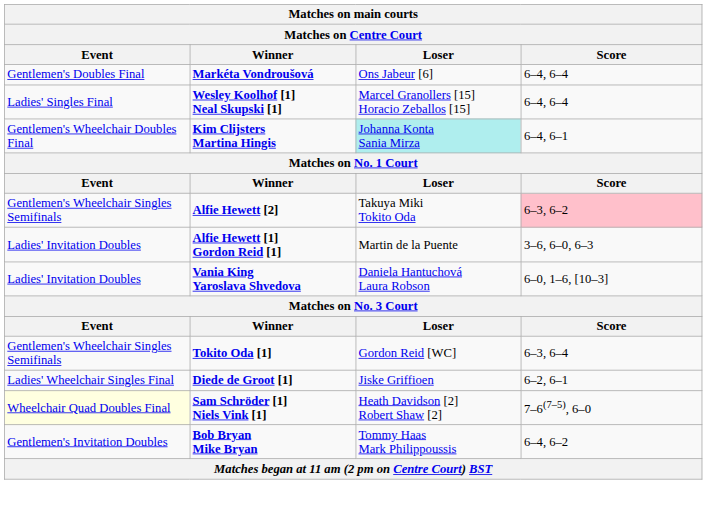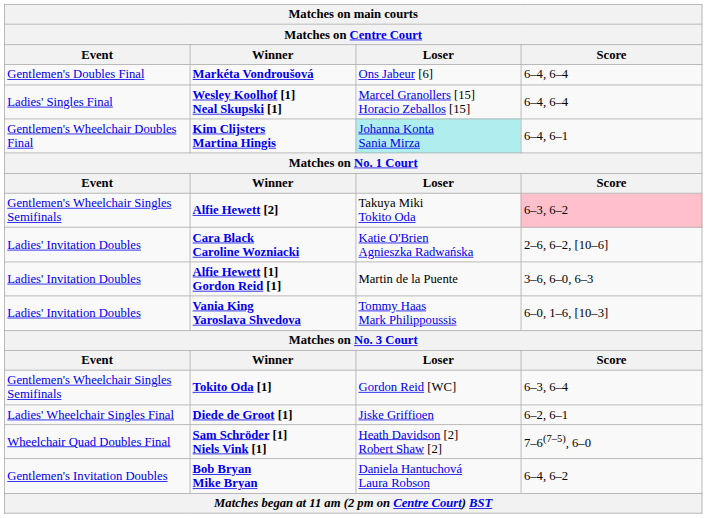 <table class="wikitable collapsible uncollapsed" style="margin:auto;">
 <tr>
 <th colspan="4" style="white-space:nowrap;">Matches on main courts</th>
 </tr>
 <tr>
 <th colspan="4">Matches on <a href='#'>Centre Court</a></th>
 </tr>
 <tr>
 <th width="250">Event</th>
 <th width="220">Winner</th>
 <th width="220">Loser</th>
 <th width="250">Score</th>
 </tr>
 <tr>
 <td><a href='#'>Gentlemen's Doubles Final</a></td>
 <td><strong> <a href='#'>Markéta Vondroušová</a></strong></td>
 <td> <a href='#'>Ons Jabeur</a> [6]</td>
 <td>6–4, 6–4</td>
 </tr>
 <tr>
 <td><a href='#'>Ladies' Singles Final</a></td>
 <td><strong> <a href='#'>Wesley Koolhof</a> [1]<br> <a href='#'>Neal Skupski</a> [1]</strong></td>
 <td> <a href='#'>Marcel Granollers</a> [15]<br> <a href='#'>Horacio Zeballos</a> [15]</td>
 <td>6–4, 6–4</td>
 </tr>
 <tr>
 <td><a href='#'>Gentlemen's Wheelchair Doubles Final</a></td>
 <td><strong> <a href='#'>Kim Clijsters</a><br> <a href='#'>Martina Hingis</a></strong></td>
 <td style="background: paleturquoise;"> <a href='#'>Johanna Konta</a><br> <a href='#'>Sania Mirza</a></td>
 <td>6–4, 6–1</td>
 </tr>
 <tr>
 <th colspan="4">Matches on <a href='#'>No. 1 Court</a></th>
 </tr>
 <tr>
 <th width="220">Event</th>
 <th width="220">Winner</th>
 <th width="220">Loser</th>
 <th width="250">Score</th>
 </tr>
 <tr>
 <td><a href='#'>Gentlemen's Wheelchair Singles Semifinals</a></td>
 <td><strong> <a href='#'>Alfie Hewett</a> [2]</strong></td>
 <td> Takuya Miki<br> <a href='#'>Tokito Oda</a></td>
 <td style="background: pink;">6–3, 6–2</td>
 </tr>
 <tr>
 <td><a href='#'>Ladies' Invitation Doubles</a></td>
+<td><strong> <a href='#'>Cara Black</a><br> <a href='#'>Caroline Wozniacki</a></strong></td>
+<td> <a href='#'>Katie O'Brien</a><br> <a href='#'>Agnieszka Radwańska</a></td>
+<td>2–6, 6–2, [10–6]</td>
+</tr>
+<tr>
+<td><a href='#'>Ladies' Invitation Doubles</a></td>
 <td><strong> <a href='#'>Alfie Hewett</a> [1]<br> <a href='#'>Gordon Reid</a> [1]</strong></td>
 <td> Martin de la Puente</td>
 <td>3–6, 6–0, 6–3</td>
 </tr>
 <tr>
 <td><a href='#'>Ladies' Invitation Doubles</a></td>
 <td><strong> <a href='#'>Vania King</a><br> <a href='#'>Yaroslava Shvedova</a></strong></td>
-<td> <a href='#'>Daniela Hantuchová</a><br> <a href='#'>Laura Robson</a></td>
+<td> <a href='#'>Tommy Haas</a><br> <a href='#'>Mark Philippoussis</a></td>
 <td>6–0, 1–6, [10–3]</td>
 </tr>
 <tr>
 <th colspan="4">Matches on <a href='#'>No. 3 Court</a></th>
 </tr>
 <tr>
 <th width="250">Event</th>
 <th width="220">Winner</th>
 <th width="220">Loser</th>
 <th width="220">Score</th>
 </tr>
 <tr>
 <td><a href='#'>Gentlemen's Wheelchair Singles Semifinals</a></td>
 <td><strong> <a href='#'>Tokito Oda</a> [1]</strong></td>
 <td> <a href='#'>Gordon Reid</a> [WC]</td>
 <td>6–3, 6–4</td>
 </tr>
 <tr>
 <td><a href='#'>Ladies' Wheelchair Singles Final</a></td>
 <td><strong> <a href='#'>Diede de Groot</a> [1]</strong></td>
 <td> <a href='#'>Jiske Griffioen</a></td>
 <td>6–2, 6–1</td>
 </tr>
 <tr>
-<td style="background: lightyellow;"><a href='#'>Wheelchair Quad Doubles Final</a></td>
+<td><a href='#'>Wheelchair Quad Doubles Final</a></td>
 <td><strong> <a href='#'>Sam Schröder</a> [1]<br>  <a href='#'>Niels Vink</a> [1]</strong></td>
 <td> <a href='#'>Heath Davidson</a> [2]<br> <a href='#'>Robert Shaw</a> [2]</td>
 <td>7–6<sup>(7–5)</sup>, 6–0</td>
 </tr>
 <tr>
 <td><a href='#'>Gentlemen's Invitation Doubles</a></td>
 <td><strong> <a href='#'>Bob Bryan</a><br> <a href='#'>Mike Bryan</a></strong></td>
-<td> <a href='#'>Tommy Haas</a><br> <a href='#'>Mark Philippoussis</a></td>
+<td> <a href='#'>Daniela Hantuchová</a><br> <a href='#'>Laura Robson</a></td>
 <td>6–4, 6–2</td>
 </tr>
 <tr>
 <th colspan=4><em>Matches began at 11 am (2 pm on <a href='#'>Centre Court</a>) <a href='#'>BST</a></em></th>
 </tr>
 </table>
